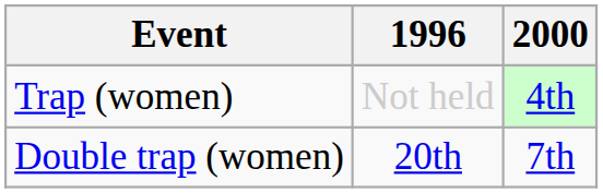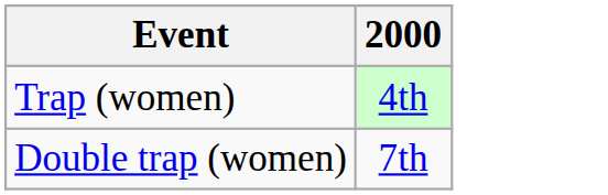 <table class="wikitable" style="text-align: center">
 <tr>
 <th>Event</th>
-<th>1996</th>
 <th>2000</th>
 </tr>
 <tr>
 <td align=left><a href='#'>Trap</a> (women)</td>
-<td style="color: #cccccc">Not held</td>
 <td style="background: #ccffcc"><a href='#'>4th</a></td>
 </tr>
 <tr>
 <td align=left><a href='#'>Double trap</a> (women)</td>
-<td><a href='#'>20th</a></td>
 <td><a href='#'>7th</a></td>
 </tr>
 </table>
